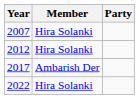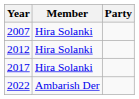 <table class="wikitable sortable">
 <tr>
 <th>Year</th>
 <th>Member</th>
 <th colspan="2">Party</th>
 </tr>
 <tr>
 <td><a href='#'>2007</a></td>
 <td><a href='#'>Hira Solanki</a></td>
 <td></td>
 </tr>
 <tr>
 <td><a href='#'>2012</a></td>
 <td><a href='#'>Hira Solanki</a></td>
 <td></td>
 </tr>
 <tr>
 <td><a href='#'>2017</a></td>
-<td><a href='#'>Ambarish Der</a></td>
+<td><a href='#'>Hira Solanki</a></td>
 <td></td>
 </tr>
 <tr>
 <td><a href='#'>2022</a></td>
-<td><a href='#'>Hira Solanki</a></td>
+<td><a href='#'>Ambarish Der</a></td>
 <td></td>
 </tr>
 </table>
